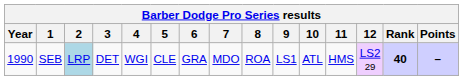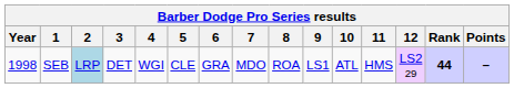 <table class="wikitable" style="text-align:center; font-size:80%">
 <tr>
 <th colspan=45><a href='#'>Barber Dodge Pro Series</a> results</th>
 </tr>
 <tr>
 <th>Year</th>
 <th>1</th>
 <th>2</th>
 <th>3</th>
 <th>4</th>
 <th>5</th>
 <th>6</th>
 <th>7</th>
 <th>8</th>
 <th>9</th>
 <th>10</th>
 <th>11</th>
 <th>12</th>
 <th>Rank</th>
 <th>Points</th>
 </tr>
 <tr>
-<td><a href='#'>1990</a></td>
+<td><a href='#'>1998</a></td>
 <td><a href='#'>SEB</a></td>
 <td style="background: lightblue;"><a href='#'>LRP</a></td>
 <td><a href='#'>DET</a></td>
 <td><a href='#'>WGI</a></td>
 <td><a href='#'>CLE</a></td>
 <td><a href='#'>GRA</a></td>
 <td><a href='#'>MDO</a></td>
 <td><a href='#'>ROA</a></td>
 <td><a href='#'>LS1</a></td>
 <td><a href='#'>ATL</a></td>
 <td><a href='#'>HMS</a></td>
 <td style="background:#EFCFFF;"><a href='#'>LS2</a><br><small>29</small></td>
-<td style="background:#CFCFFF;"><strong>40</strong></td>
+<td style="background:#CFCFFF;"><strong>44</strong></td>
 <td style="background:#CFCFFF;"><strong>–</strong></td>
 </tr>
 </table>
